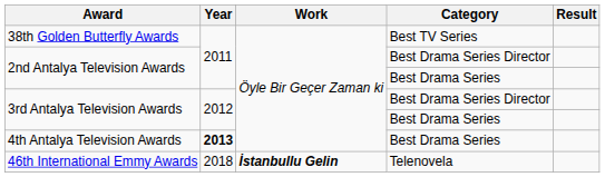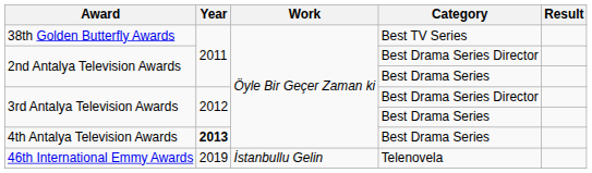 <table class="wikitable">
 <tr>
 <th>Award</th>
 <th>Year</th>
 <th>Work</th>
 <th>Category</th>
 <th>Result</th>
 </tr>
 <tr>
 <td>38th <a href='#'>Golden Butterfly Awards</a></td>
 <td rowspan="3">2011</td>
 <td rowspan="6"><em>Öyle Bir Geçer Zaman ki</em></td>
 <td>Best TV Series</td>
 <td></td>
 </tr>
 <tr>
 <td rowspan="2">2nd Antalya Television Awards</td>
 <td rowspan="1">Best Drama Series Director</td>
 <td></td>
 </tr>
 <tr>
 <td>Best Drama Series</td>
 <td></td>
 </tr>
 <tr>
 <td rowspan="2">3rd Antalya Television Awards</td>
 <td rowspan="2">2012</td>
 <td>Best Drama Series Director</td>
 <td></td>
 </tr>
 <tr>
 <td>Best Drama Series</td>
 <td></td>
 </tr>
 <tr>
 <td>4th Antalya Television Awards</td>
 <td><strong>2013</strong></td>
 <td>Best Drama Series</td>
 <td></td>
 </tr>
 <tr>
 <td><a href='#'>46th International Emmy Awards</a></td>
-<td>2018</td>
-<td><strong><em>İstanbullu Gelin</em></strong></td>
+<td>2019</td>
+<td><em>İstanbullu Gelin</em></td>
 <td>Telenovela</td>
 <td></td>
 </tr>
 </table>
